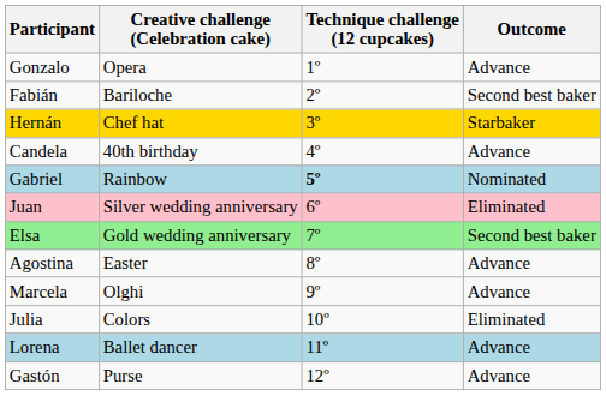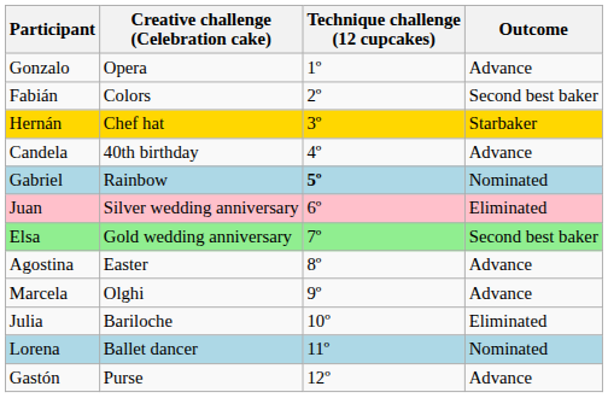 <table class="wikitable">
 <tr>
 <th>Participant</th>
 <th>Creative challenge<br>(Celebration cake)</th>
 <th>Technique challenge<br>(12 cupcakes)</th>
 <th>Outcome</th>
 </tr>
 <tr>
 <td>Gonzalo</td>
 <td>Opera</td>
 <td>1º</td>
 <td>Advance</td>
 </tr>
 <tr>
 <td>Fabián</td>
-<td>Bariloche</td>
+<td>Colors</td>
 <td>2º</td>
 <td>Second best baker</td>
 </tr>
 <tr style="background:gold">
 <td>Hernán</td>
 <td>Chef hat</td>
 <td>3º</td>
 <td>Starbaker</td>
 </tr>
 <tr>
 <td>Candela</td>
 <td>40th birthday</td>
 <td>4º</td>
 <td>Advance</td>
 </tr>
 <tr style="background:lightblue">
 <td>Gabriel</td>
 <td>Rainbow</td>
 <td><strong>5º</strong></td>
 <td>Nominated</td>
 </tr>
 <tr style="background:pink">
 <td>Juan</td>
 <td>Silver wedding anniversary</td>
 <td>6º</td>
 <td>Eliminated</td>
 </tr>
 <tr style="background:lightgreen">
 <td>Elsa</td>
 <td>Gold wedding anniversary</td>
 <td>7º</td>
 <td>Second best baker</td>
 </tr>
 <tr>
 <td>Agostina</td>
 <td>Easter</td>
 <td>8º</td>
 <td>Advance</td>
 </tr>
 <tr>
 <td>Marcela</td>
 <td>Olghi</td>
 <td>9º</td>
 <td>Advance</td>
 </tr>
 <tr>
 <td>Julia</td>
-<td>Colors</td>
+<td>Bariloche</td>
 <td>10º</td>
 <td>Eliminated</td>
 </tr>
 <tr style="background:Lightblue">
 <td>Lorena</td>
 <td>Ballet dancer</td>
 <td>11º</td>
-<td>Advance</td>
+<td>Nominated</td>
 </tr>
 <tr>
 <td>Gastón</td>
 <td>Purse</td>
 <td>12º</td>
 <td>Advance</td>
 </tr>
 </table>
